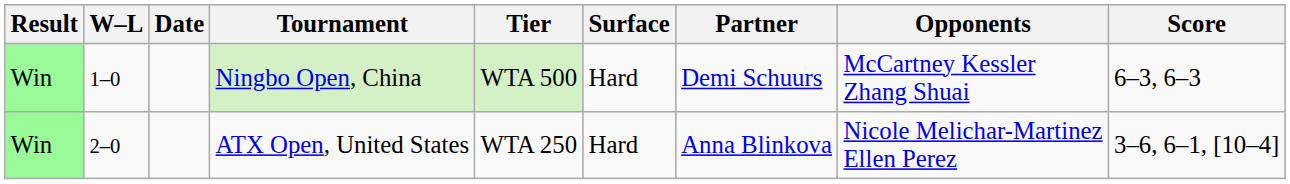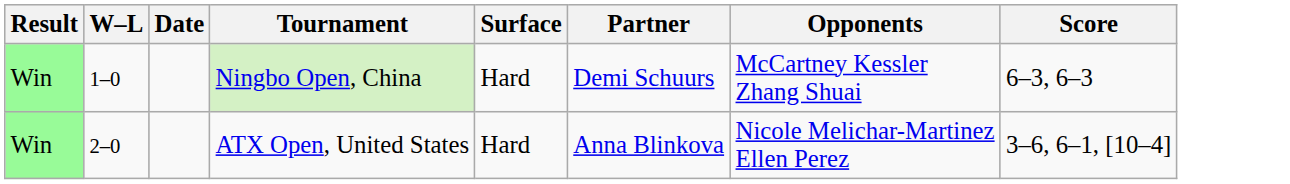 <table class="wikitable">
 <tr>
 <th>Result</th>
 <th class="unsortable">W–L</th>
 <th>Date</th>
 <th>Tournament</th>
-<th>Tier</th>
 <th>Surface</th>
 <th>Partner</th>
 <th>Opponents</th>
 <th class="unsortable">Score</th>
 </tr>
 <tr>
 <td bgcolor=98FB98>Win</td>
 <td><small>1–0</small></td>
 <td><a href='#'></a></td>
 <td style=background:#d4f1c5><a href='#'>Ningbo Open</a>, China</td>
-<td style=background:#d4f1c5>WTA 500</td>
 <td>Hard</td>
 <td> <a href='#'>Demi Schuurs</a></td>
 <td> <a href='#'>McCartney Kessler</a> <br>  <a href='#'>Zhang Shuai</a></td>
 <td>6–3, 6–3</td>
 </tr>
 <tr>
 <td bgcolor=98FB98>Win</td>
 <td><small>2–0</small></td>
 <td><a href='#'></a></td>
 <td><a href='#'>ATX Open</a>, United States</td>
-<td>WTA 250</td>
 <td>Hard</td>
 <td> <a href='#'>Anna Blinkova</a></td>
 <td> <a href='#'>Nicole Melichar-Martinez</a> <br>  <a href='#'>Ellen Perez</a></td>
 <td>3–6, 6–1, [10–4]</td>
 </tr>
 </table>
